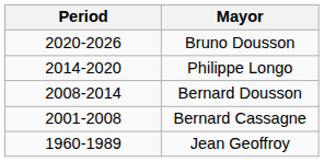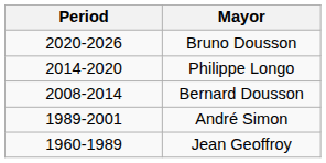 <table class="wikitable">
 <tr>
 <th width="150pt">Period</th>
 <th width="150pt">Mayor</th>
 </tr>
 <tr align="center">
 <td>2020-2026</td>
 <td>Bruno Dousson</td>
 </tr>
 <tr align="center">
 <td>2014-2020</td>
 <td>Philippe Longo</td>
 </tr>
 <tr align="center">
 <td>2008-2014</td>
 <td>Bernard Dousson</td>
 </tr>
 <tr align="center">
-<td>2001-2008</td>
-<td>Bernard Cassagne</td>
+<td>1989-2001</td>
+<td>André Simon</td>
 </tr>
 <tr align="center">
 <td>1960-1989</td>
 <td>Jean Geoffroy</td>
 </tr>
 </table>
